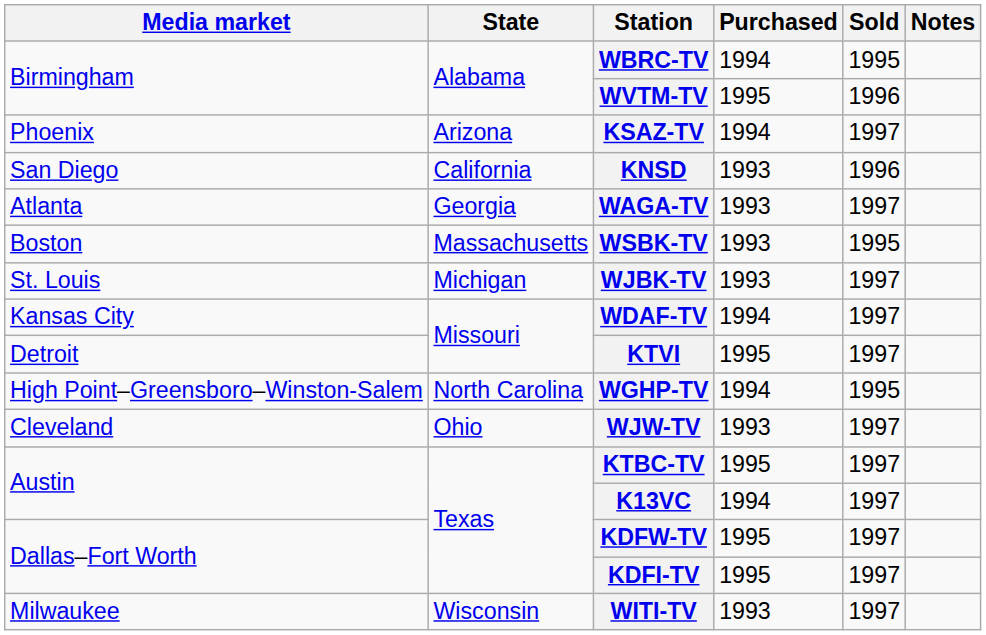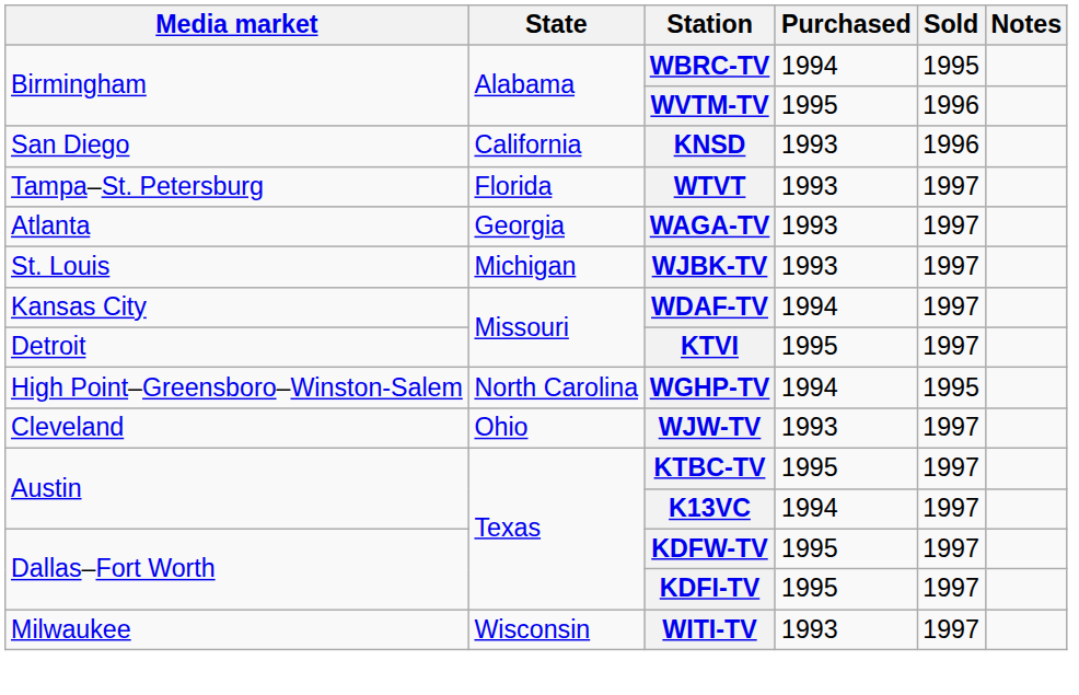 <table class="wikitable sortable">
 <tr>
 <th scope="col"><a href='#'>Media market</a></th>
 <th scope="col">State</th>
 <th scope="col">Station</th>
 <th scope="col">Purchased</th>
 <th scope="col">Sold</th>
 <th scope="col" class="unsortable">Notes</th>
 </tr>
 <tr>
 <td rowspan="2"><a href='#'>Birmingham</a></td>
 <td rowspan="2"><a href='#'>Alabama</a></td>
 <th><a href='#'>WBRC-TV</a></th>
 <td>1994</td>
 <td>1995</td>
 <td></td>
 </tr>
 <tr>
 <th><a href='#'>WVTM-TV</a></th>
 <td>1995</td>
 <td>1996</td>
 <td></td>
 </tr>
 <tr>
-<td><a href='#'>Phoenix</a></td>
-<td><a href='#'>Arizona</a></td>
-<th><a href='#'>KSAZ-TV</a></th>
-<td>1994</td>
-<td>1997</td>
-<td></td>
-</tr>
-<tr>
 <td><a href='#'>San Diego</a></td>
 <td><a href='#'>California</a></td>
 <th><a href='#'>KNSD</a></th>
 <td>1993</td>
 <td>1996</td>
 <td></td>
 </tr>
 <tr>
+<td><a href='#'>Tampa</a>–<a href='#'>St. Petersburg</a></td>
+<td><a href='#'>Florida</a></td>
+<th><a href='#'>WTVT</a></th>
+<td>1993</td>
+<td>1997</td>
+<td></td>
+</tr>
+<tr>
 <td><a href='#'>Atlanta</a></td>
 <td><a href='#'>Georgia</a></td>
 <th><a href='#'>WAGA-TV</a></th>
 <td>1993</td>
 <td>1997</td>
-<td></td>
-</tr>
-<tr>
-<td><a href='#'>Boston</a></td>
-<td><a href='#'>Massachusetts</a></td>
-<th><a href='#'>WSBK-TV</a></th>
-<td>1993</td>
-<td>1995</td>
 <td></td>
 </tr>
 <tr>
 <td><a href='#'>St. Louis</a></td>
 <td><a href='#'>Michigan</a></td>
 <th><a href='#'>WJBK-TV</a></th>
 <td>1993</td>
 <td>1997</td>
 <td></td>
 </tr>
 <tr>
 <td><a href='#'>Kansas City</a></td>
 <td rowspan="2"><a href='#'>Missouri</a></td>
 <th><a href='#'>WDAF-TV</a></th>
 <td>1994</td>
 <td>1997</td>
 <td></td>
 </tr>
 <tr>
 <td><a href='#'>Detroit</a></td>
 <th><a href='#'>KTVI</a></th>
 <td>1995</td>
 <td>1997</td>
 <td></td>
 </tr>
 <tr>
 <td><a href='#'>High Point</a>–<a href='#'>Greensboro</a>–<a href='#'>Winston-Salem</a></td>
 <td><a href='#'>North Carolina</a></td>
 <th><a href='#'>WGHP-TV</a></th>
 <td>1994</td>
 <td>1995</td>
 <td></td>
 </tr>
 <tr>
 <td><a href='#'>Cleveland</a></td>
 <td><a href='#'>Ohio</a></td>
 <th><a href='#'>WJW-TV</a></th>
 <td>1993</td>
 <td>1997</td>
 <td></td>
 </tr>
 <tr>
 <td rowspan="2"><a href='#'>Austin</a></td>
 <td rowspan="4"><a href='#'>Texas</a></td>
 <th><a href='#'>KTBC-TV</a></th>
 <td>1995</td>
 <td>1997</td>
 <td></td>
 </tr>
 <tr>
 <th><a href='#'>K13VC</a></th>
 <td>1994</td>
 <td>1997</td>
 <td></td>
 </tr>
 <tr>
 <td rowspan="2"><a href='#'>Dallas</a>–<a href='#'>Fort Worth</a></td>
 <th><a href='#'>KDFW-TV</a></th>
 <td>1995</td>
 <td>1997</td>
 <td></td>
 </tr>
 <tr>
 <th><a href='#'>KDFI-TV</a></th>
 <td>1995</td>
 <td>1997</td>
 <td></td>
 </tr>
 <tr>
 <td><a href='#'>Milwaukee</a></td>
 <td><a href='#'>Wisconsin</a></td>
 <th><a href='#'>WITI-TV</a></th>
 <td>1993</td>
 <td>1997</td>
 <td></td>
 </tr>
 </table>
